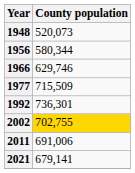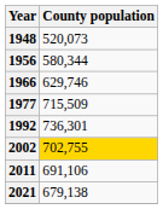 <table class="wikitable">
 <tr>
 <th>Year</th>
 <th>County population</th>
 </tr>
 <tr>
 <th>1948</th>
 <td>520,073 </td>
 </tr>
 <tr>
 <th>1956</th>
 <td>580,344 </td>
 </tr>
 <tr>
 <th>1966</th>
 <td>629,746 </td>
 </tr>
 <tr>
 <th>1977</th>
 <td>715,509 </td>
 </tr>
 <tr>
 <th>1992</th>
 <td>736,301 </td>
 </tr>
 <tr>
 <th>2002</th>
 <td style="background: gold;">702,755 </td>
 </tr>
 <tr>
 <th>2011</th>
-<td>691,006 </td>
+<td>691,106 </td>
 </tr>
 <tr>
 <th>2021</th>
-<td>679,141 </td>
+<td>679,138 </td>
 </tr>
 <tr>
 </tr>
 </table>
